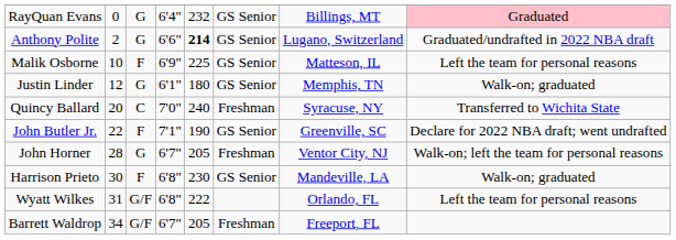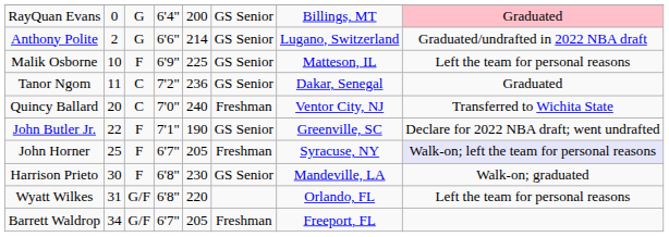 <table class="wikitable sortable" style="text-align: center">
 <tr align=center>
 </tr>
 <tr>
 <td>RayQuan Evans</td>
 <td>0</td>
 <td>G</td>
 <td>6'4"</td>
-<td>232</td>
+<td>200</td>
 <td>GS Senior</td>
 <td><a href='#'>Billings, MT</a></td>
 <td style="background: pink;">Graduated</td>
 </tr>
 <tr>
 <td><a href='#'>Anthony Polite</a></td>
 <td>2</td>
 <td>G</td>
 <td>6'6"</td>
-<td><strong>214</strong></td>
+<td>214</td>
 <td>GS Senior</td>
 <td><a href='#'>Lugano, Switzerland</a></td>
 <td>Graduated/undrafted in <a href='#'>2022 NBA draft</a></td>
 </tr>
 <tr>
 <td>Malik Osborne</td>
 <td>10</td>
 <td>F</td>
 <td>6'9"</td>
 <td>225</td>
 <td>GS Senior</td>
 <td><a href='#'>Matteson, IL</a></td>
 <td>Left the team for personal reasons</td>
 </tr>
 <tr>
-<td>Justin Linder</td>
-<td>12</td>
-<td>G</td>
-<td>6'1"</td>
-<td>180</td>
+<td>Tanor Ngom</td>
+<td>11</td>
+<td>C</td>
+<td>7'2"</td>
+<td>236</td>
 <td>GS Senior</td>
-<td><a href='#'>Memphis, TN</a></td>
-<td>Walk-on; graduated</td>
+<td><a href='#'>Dakar, Senegal</a></td>
+<td>Graduated</td>
 </tr>
 <tr>
 <td>Quincy Ballard</td>
 <td>20</td>
 <td>C</td>
 <td>7'0"</td>
 <td>240</td>
 <td>Freshman</td>
-<td><a href='#'>Syracuse, NY</a></td>
+<td><a href='#'>Ventor City, NJ</a></td>
 <td>Transferred to <a href='#'>Wichita State</a></td>
 </tr>
 <tr>
 <td><a href='#'>John Butler Jr.</a></td>
 <td>22</td>
 <td>F</td>
 <td>7'1"</td>
 <td>190</td>
 <td>GS Senior</td>
 <td><a href='#'>Greenville, SC</a></td>
 <td>Declare for 2022 NBA draft; went undrafted</td>
 </tr>
 <tr>
 <td>John Horner</td>
-<td>28</td>
-<td>G</td>
+<td>25</td>
+<td>F</td>
 <td>6'7"</td>
 <td>205</td>
 <td>Freshman</td>
-<td><a href='#'>Ventor City, NJ</a></td>
-<td>Walk-on; left the team for personal reasons</td>
+<td><a href='#'>Syracuse, NY</a></td>
+<td style="background: lavender;">Walk-on; left the team for personal reasons</td>
 </tr>
 <tr>
 <td>Harrison Prieto</td>
 <td>30</td>
 <td>F</td>
 <td>6'8"</td>
 <td>230</td>
 <td>GS Senior</td>
 <td><a href='#'>Mandeville, LA</a></td>
 <td>Walk-on; graduated</td>
 </tr>
 <tr>
 <td>Wyatt Wilkes</td>
 <td>31</td>
 <td>G/F</td>
 <td>6'8"</td>
-<td>222</td>
+<td>220</td>
 <td></td>
 <td><a href='#'>Orlando, FL</a></td>
 <td>Left the team for personal reasons</td>
 </tr>
 <tr>
 <td>Barrett Waldrop</td>
 <td>34</td>
 <td>G/F</td>
 <td>6'7"</td>
 <td>205</td>
 <td>Freshman</td>
 <td><a href='#'>Freeport, FL</a></td>
 </tr>
 </table>
